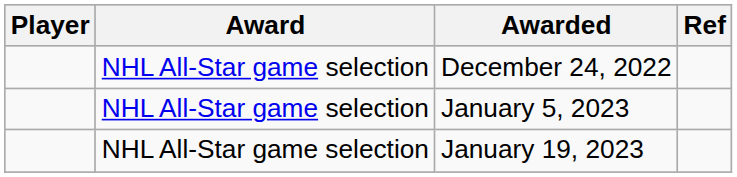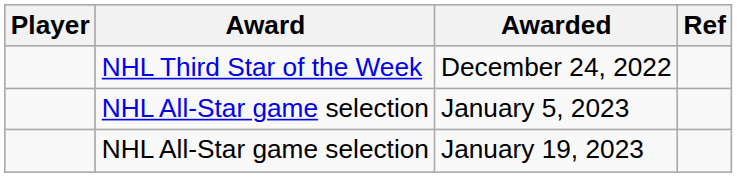 <table class="wikitable sortable">
 <tr>
 <th>Player</th>
 <th>Award</th>
 <th data-sort-type="date">Awarded</th>
 <th>Ref</th>
 </tr>
 <tr>
 <td></td>
-<td><a href='#'>NHL All-Star game</a> selection</td>
+<td><a href='#'>NHL Third Star of the Week</a></td>
 <td>December 24, 2022</td>
 <td></td>
 </tr>
 <tr>
 <td></td>
 <td><a href='#'>NHL All-Star game</a> selection</td>
 <td>January 5, 2023</td>
 <td></td>
 </tr>
 <tr>
 <td></td>
 <td>NHL All-Star game selection</td>
 <td>January 19, 2023</td>
 <td></td>
 </tr>
 </table>
